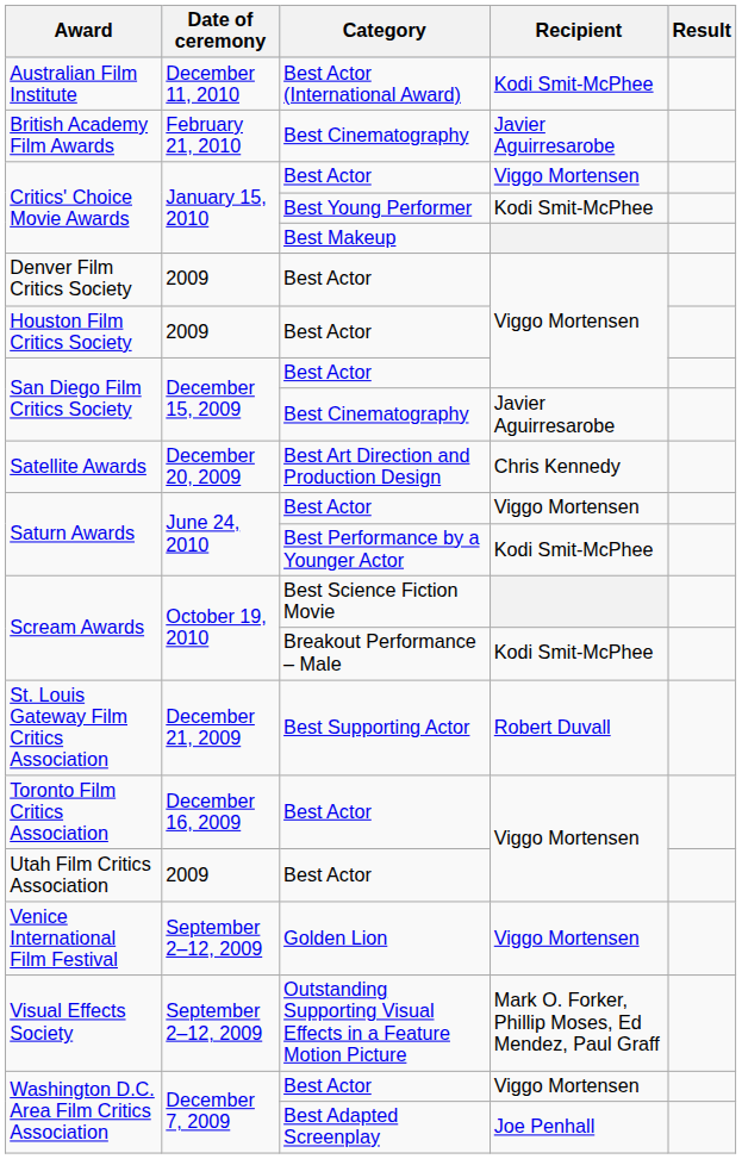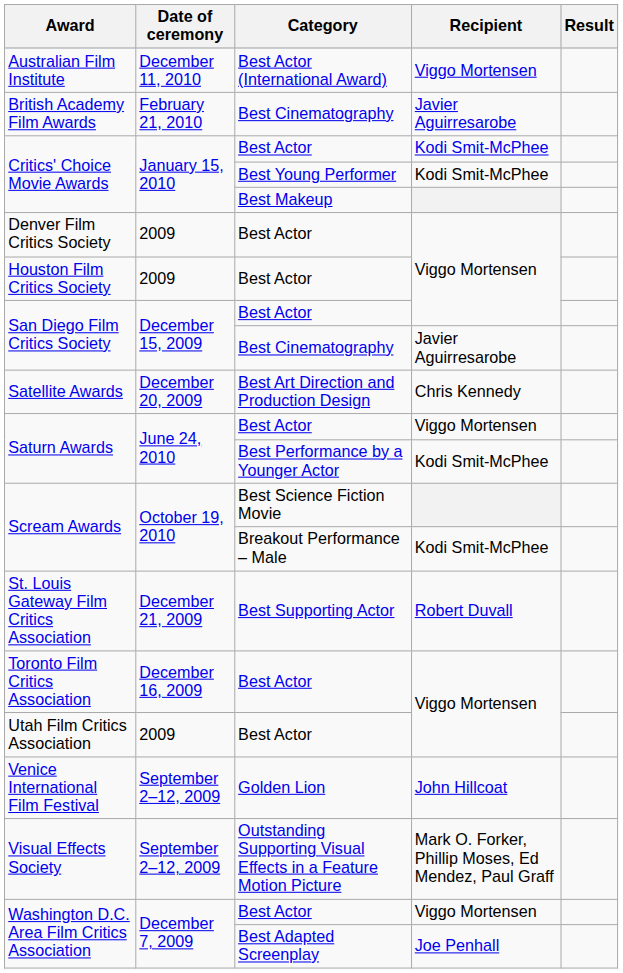 <table class="wikitable">
 <tr style="background:#b0c4de; text-align:center;">
 <th>Award</th>
 <th>Date of ceremony</th>
 <th>Category</th>
 <th>Recipient</th>
 <th>Result</th>
 </tr>
 <tr>
 <td><a href='#'>Australian Film Institute</a></td>
 <td><a href='#'>December 11, 2010</a></td>
 <td><a href='#'>Best Actor (International Award)</a></td>
-<td><a href='#'>Kodi Smit-McPhee</a></td>
+<td><a href='#'>Viggo Mortensen</a></td>
 <td></td>
 </tr>
 <tr>
 <td><a href='#'>British Academy Film Awards</a></td>
 <td><a href='#'>February 21, 2010</a></td>
 <td><a href='#'>Best Cinematography</a></td>
 <td><a href='#'>Javier Aguirresarobe</a></td>
 <td></td>
 </tr>
 <tr>
 <td rowspan="3"><a href='#'>Critics' Choice Movie Awards</a></td>
 <td rowspan="3"><a href='#'>January 15, 2010</a></td>
 <td><a href='#'>Best Actor</a></td>
-<td><a href='#'>Viggo Mortensen</a></td>
+<td><a href='#'>Kodi Smit-McPhee</a></td>
 <td></td>
 </tr>
 <tr>
 <td><a href='#'>Best Young Performer</a></td>
 <td>Kodi Smit-McPhee</td>
 <td></td>
 </tr>
 <tr>
 <td><a href='#'>Best Makeup</a></td>
 <th></th>
 <td></td>
 </tr>
 <tr>
 <td>Denver Film Critics Society</td>
 <td>2009</td>
 <td>Best Actor</td>
 <td rowspan="3">Viggo Mortensen</td>
 <td></td>
 </tr>
 <tr>
 <td><a href='#'>Houston Film Critics Society</a></td>
 <td>2009</td>
 <td>Best Actor</td>
 <td></td>
 </tr>
 <tr>
 <td rowspan="2"><a href='#'>San Diego Film Critics Society</a></td>
 <td rowspan="2"><a href='#'>December 15, 2009</a></td>
 <td><a href='#'>Best Actor</a></td>
 <td></td>
 </tr>
 <tr>
 <td><a href='#'>Best Cinematography</a></td>
 <td>Javier Aguirresarobe</td>
 <td></td>
 </tr>
 <tr>
 <td><a href='#'>Satellite Awards</a></td>
 <td><a href='#'>December 20, 2009</a></td>
 <td><a href='#'>Best Art Direction and Production Design</a></td>
 <td>Chris Kennedy</td>
 <td></td>
 </tr>
 <tr>
 <td rowspan="2"><a href='#'>Saturn Awards</a></td>
 <td rowspan="2"><a href='#'>June 24, 2010</a></td>
 <td><a href='#'>Best Actor</a></td>
 <td>Viggo Mortensen</td>
 <td></td>
 </tr>
 <tr>
 <td><a href='#'>Best Performance by a Younger Actor</a></td>
 <td>Kodi Smit-McPhee</td>
 <td></td>
 </tr>
 <tr>
 <td rowspan="2"><a href='#'>Scream Awards</a></td>
 <td rowspan="2"><a href='#'>October 19, 2010</a></td>
 <td>Best Science Fiction Movie</td>
 <th></th>
 <td></td>
 </tr>
 <tr>
 <td>Breakout Performance – Male</td>
 <td>Kodi Smit-McPhee</td>
 <td></td>
 </tr>
 <tr>
 <td><a href='#'>St. Louis Gateway Film Critics Association</a></td>
 <td><a href='#'>December 21, 2009</a></td>
 <td><a href='#'>Best Supporting Actor</a></td>
 <td><a href='#'>Robert Duvall</a></td>
 <td></td>
 </tr>
 <tr>
 <td><a href='#'>Toronto Film Critics Association</a></td>
 <td><a href='#'>December 16, 2009</a></td>
 <td><a href='#'>Best Actor</a></td>
 <td rowspan="2">Viggo Mortensen</td>
 <td></td>
 </tr>
 <tr>
 <td>Utah Film Critics Association</td>
 <td>2009</td>
 <td>Best Actor</td>
 <td></td>
 </tr>
 <tr>
 <td><a href='#'>Venice International Film Festival</a></td>
 <td><a href='#'>September 2–12, 2009</a></td>
 <td><a href='#'>Golden Lion</a></td>
-<td><a href='#'>Viggo Mortensen</a></td>
+<td><a href='#'>John Hillcoat</a></td>
 <td></td>
 </tr>
 <tr>
 <td><a href='#'>Visual Effects Society</a></td>
 <td><a href='#'>September 2–12, 2009</a></td>
 <td><a href='#'>Outstanding Supporting Visual Effects in a Feature Motion Picture</a></td>
 <td>Mark O. Forker, Phillip Moses, Ed Mendez, Paul Graff</td>
 <td></td>
 </tr>
 <tr>
 <td rowspan="2"><a href='#'>Washington D.C. Area Film Critics Association</a></td>
 <td rowspan="2"><a href='#'>December 7, 2009</a></td>
 <td><a href='#'>Best Actor</a></td>
 <td>Viggo Mortensen</td>
 <td></td>
 </tr>
 <tr>
 <td><a href='#'>Best Adapted Screenplay</a></td>
 <td><a href='#'>Joe Penhall</a></td>
 <td></td>
 </tr>
 </table>
